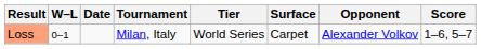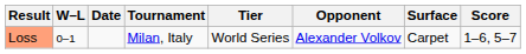 <table class="sortable wikitable">
 <tr>
 <th>Result</th>
 <th class="unsortable">W–L</th>
 <th>Date</th>
 <th>Tournament</th>
 <th>Tier</th>
+<th>Opponent</th>
 <th>Surface</th>
-<th>Opponent</th>
 <th class="unsortable">Score</th>
 </tr>
 <tr>
 <td style="background:#ffa07a;">Loss</td>
 <td><small>0–1</small></td>
 <td><a href='#'></a></td>
 <td><a href='#'>Milan</a>, Italy</td>
 <td>World Series</td>
+<td> <a href='#'>Alexander Volkov</a></td>
 <td>Carpet</td>
-<td> <a href='#'>Alexander Volkov</a></td>
 <td>1–6, 5–7</td>
 </tr>
 </table>
